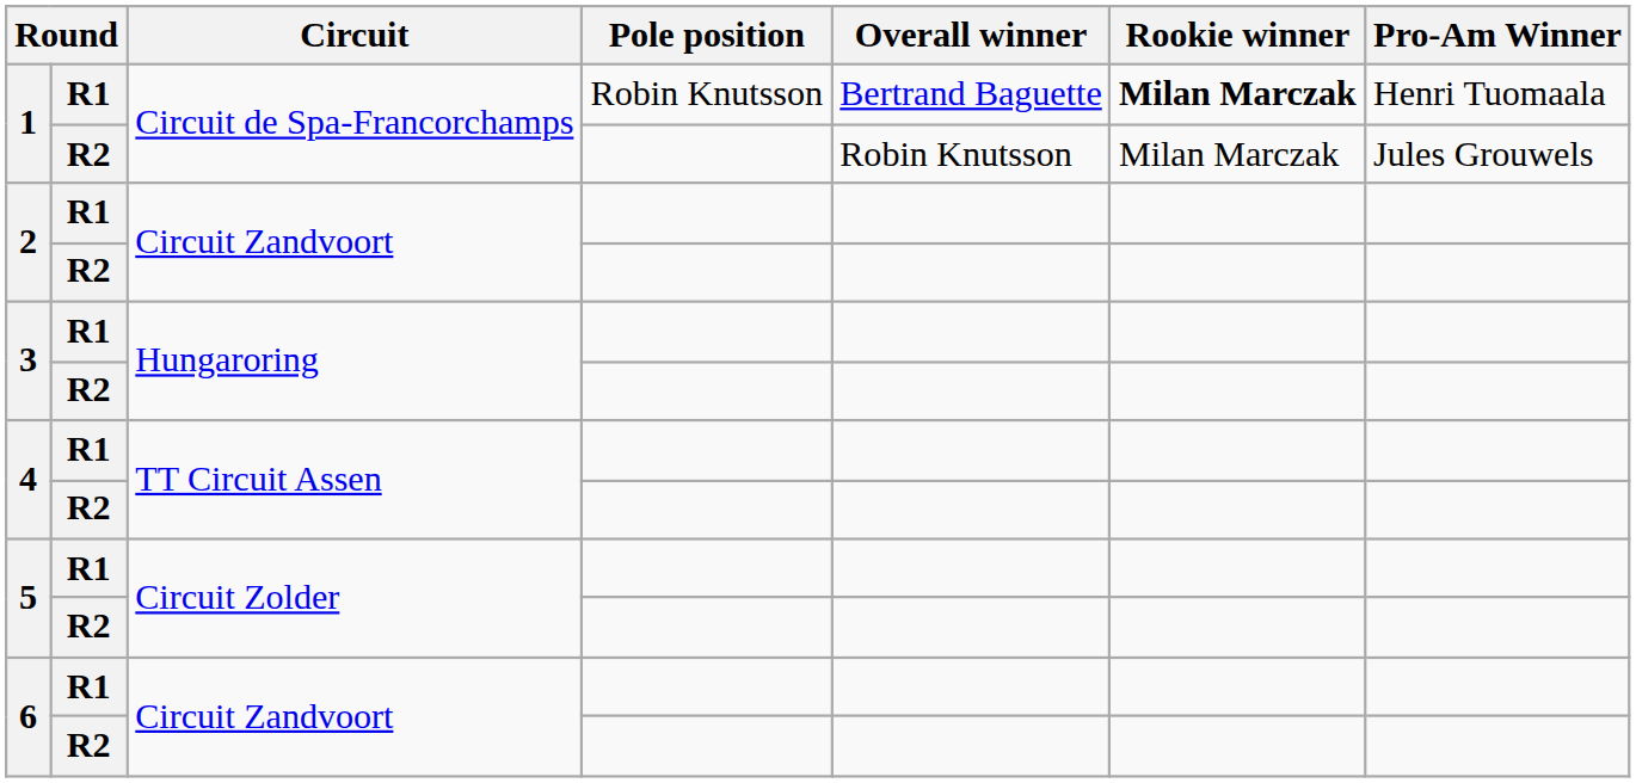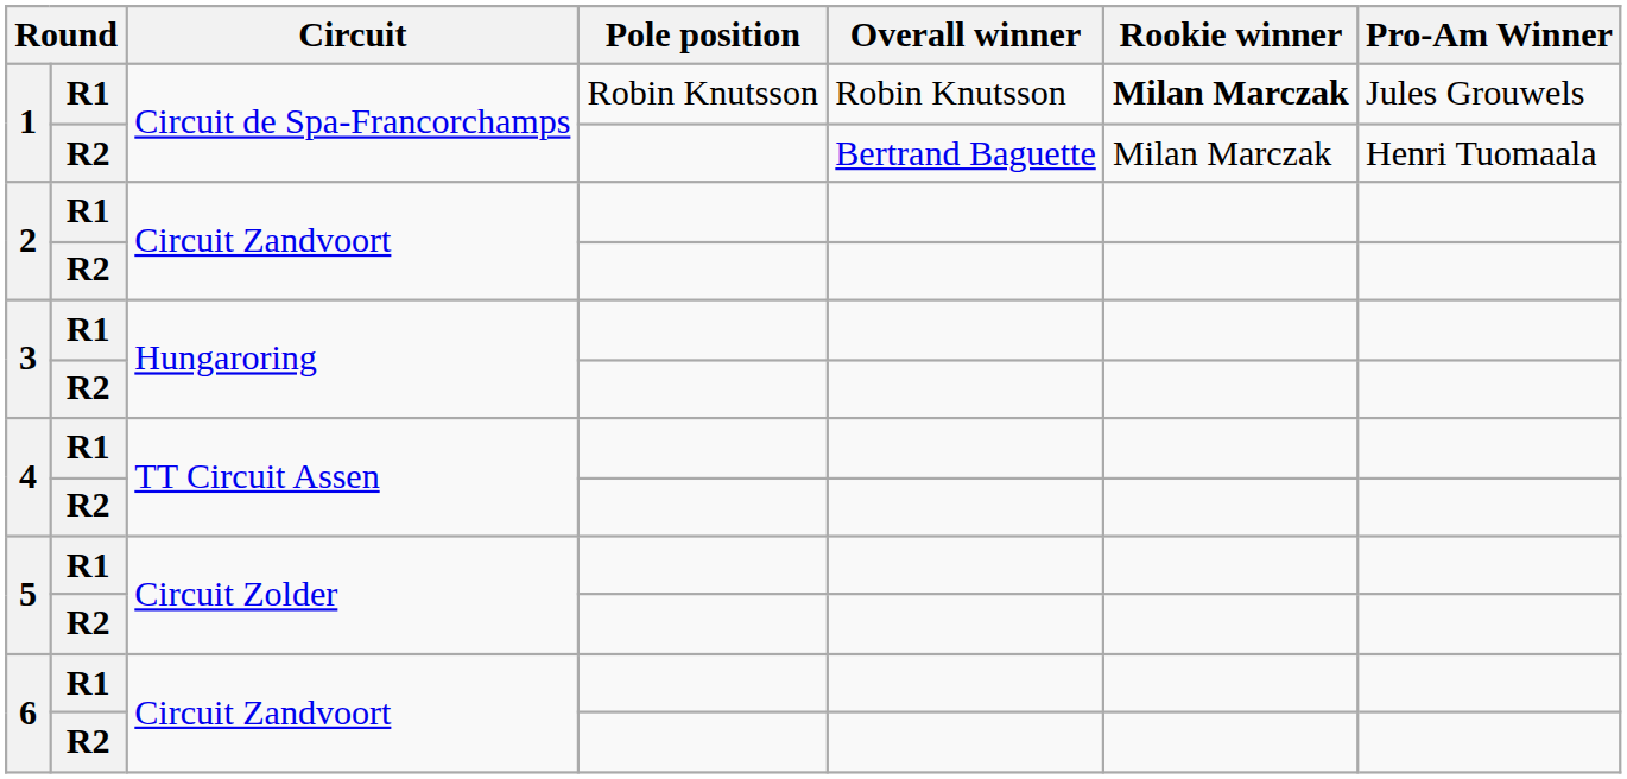 <table class="wikitable" style="font-size:85%;">
 <tr>
 <th colspan="2">Round</th>
 <th>Circuit</th>
 <th>Pole position</th>
 <th>Overall winner</th>
 <th>Rookie winner</th>
 <th>Pro-Am Winner</th>
 </tr>
 <tr>
 <th rowspan="2">1</th>
 <th>R1</th>
 <td rowspan="2"> <a href='#'>Circuit de Spa-Francorchamps</a></td>
 <td> Robin Knutsson</td>
-<td> <a href='#'>Bertrand Baguette</a></td>
+<td> Robin Knutsson</td>
 <td><strong> Milan Marczak</strong></td>
-<td> Henri Tuomaala</td>
+<td> Jules Grouwels</td>
 </tr>
 <tr>
 <th>R2</th>
 <td></td>
-<td> Robin Knutsson</td>
+<td> <a href='#'>Bertrand Baguette</a></td>
 <td> Milan Marczak</td>
-<td> Jules Grouwels</td>
+<td> Henri Tuomaala</td>
 </tr>
 <tr>
 <th rowspan="2">2</th>
 <th>R1</th>
 <td rowspan="2"> <a href='#'>Circuit Zandvoort</a></td>
 <td></td>
 <td></td>
 <td></td>
 <td></td>
 </tr>
 <tr>
 <th>R2</th>
 <td></td>
 <td></td>
 <td></td>
 <td></td>
 </tr>
 <tr>
 <th rowspan="2">3</th>
 <th>R1</th>
 <td rowspan="2"> <a href='#'>Hungaroring</a></td>
 <td></td>
 <td></td>
 <td></td>
 <td></td>
 </tr>
 <tr>
 <th>R2</th>
 <td></td>
 <td></td>
 <td></td>
 <td></td>
 </tr>
 <tr>
 <th rowspan="2">4</th>
 <th>R1</th>
 <td rowspan="2"> <a href='#'>TT Circuit Assen</a></td>
 <td></td>
 <td></td>
 <td></td>
 <td></td>
 </tr>
 <tr>
 <th>R2</th>
 <td></td>
 <td></td>
 <td></td>
 <td></td>
 </tr>
 <tr>
 <th rowspan="2">5</th>
 <th>R1</th>
 <td rowspan="2"> <a href='#'>Circuit Zolder</a></td>
 <td></td>
 <td></td>
 <td></td>
 <td></td>
 </tr>
 <tr>
 <th>R2</th>
 <td></td>
 <td></td>
 <td></td>
 <td></td>
 </tr>
 <tr>
 <th rowspan="2">6</th>
 <th>R1</th>
 <td rowspan="2"> <a href='#'>Circuit Zandvoort</a></td>
 <td></td>
 <td></td>
 <td></td>
 <td></td>
 </tr>
 <tr>
 <th>R2</th>
 <td></td>
 <td></td>
 <td></td>
 <td></td>
 </tr>
 </table>
